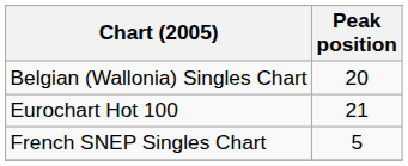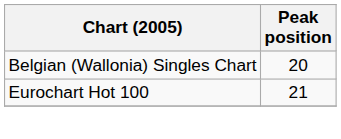 <table class="wikitable sortable">
 <tr>
 <th>Chart (2005)</th>
 <th align="center">Peak<br>position</th>
 </tr>
 <tr>
 <td>Belgian (Wallonia) Singles Chart</td>
 <td align="center">20</td>
 </tr>
 <tr>
 <td>Eurochart Hot 100</td>
 <td align="center">21</td>
 </tr>
 <tr>
-<td>French SNEP Singles Chart</td>
-<td align="center">5</td>
-</tr>
-<tr>
 </tr>
 </table>
